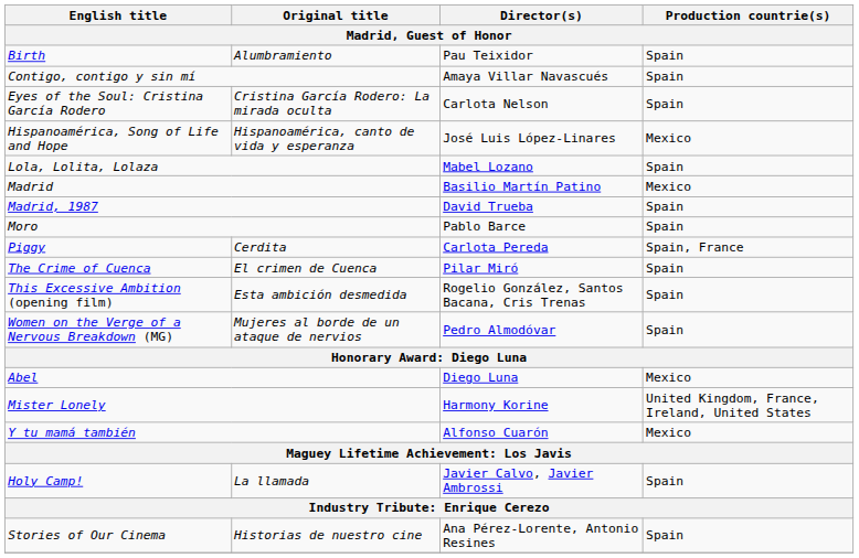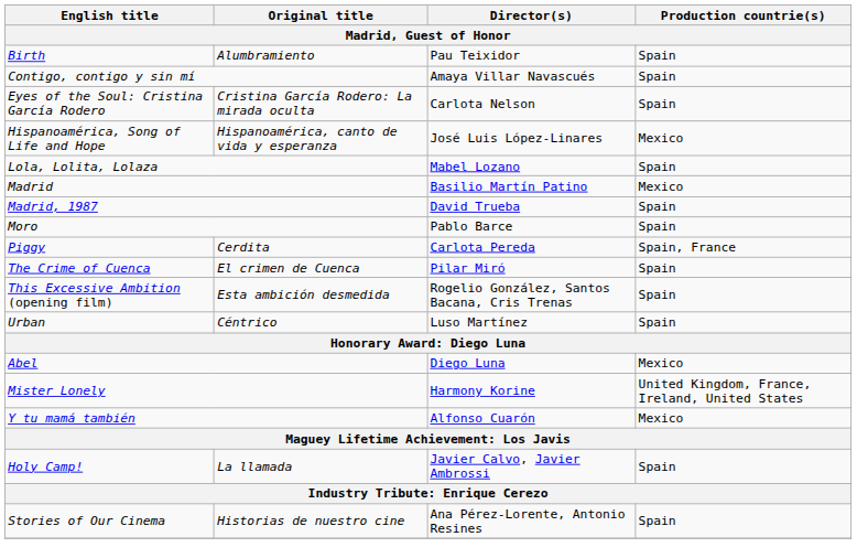 <table class="sortable wikitable" style="width:100%; margin-bottom:4px" cellpadding="5">
 <tr>
 <th scope="col">English title</th>
 <th scope="col">Original title</th>
 <th scope="col">Director(s)</th>
 <th scope="col">Production countrie(s)</th>
 </tr>
 <tr>
 <th scope="row" colspan="4">Madrid, Guest of Honor</th>
 </tr>
 <tr>
 <td><em><a href='#'>Birth</a></em></td>
 <td><em>Alumbramiento</em></td>
 <td>Pau Teixidor</td>
 <td>Spain</td>
 </tr>
 <tr>
 <td colspan="2"><em>Contigo, contigo y sin mí</em></td>
 <td>Amaya Villar Navascués</td>
 <td>Spain</td>
 </tr>
 <tr>
 <td><em>Eyes of the Soul: Cristina García Rodero</em></td>
 <td><em>Cristina García Rodero: La mirada oculta</em></td>
 <td>Carlota Nelson</td>
 <td>Spain</td>
 </tr>
 <tr>
 <td><em>Hispanoamérica, Song of Life and Hope</em></td>
 <td><em>Hispanoamérica, canto de vida y esperanza</em></td>
 <td>José Luis López-Linares</td>
 <td>Mexico</td>
 </tr>
 <tr>
 <td colspan="2"><em>Lola, Lolita, Lolaza</em></td>
 <td><a href='#'>Mabel Lozano</a></td>
 <td>Spain</td>
 </tr>
 <tr>
 <td colspan="2"><em>Madrid</em></td>
 <td><a href='#'>Basilio Martín Patino</a></td>
 <td>Mexico</td>
 </tr>
 <tr>
 <td colspan="2"><em><a href='#'>Madrid, 1987</a></em></td>
 <td><a href='#'>David Trueba</a></td>
 <td>Spain</td>
 </tr>
 <tr>
 <td colspan="2"><em>Moro</em></td>
 <td>Pablo Barce</td>
 <td>Spain</td>
 </tr>
 <tr>
 <td><em><a href='#'>Piggy</a></em></td>
 <td><em>Cerdita</em></td>
 <td><a href='#'>Carlota Pereda</a></td>
 <td>Spain, France</td>
 </tr>
 <tr>
 <td><em><a href='#'>The Crime of Cuenca</a></em></td>
 <td><em>El crimen de Cuenca</em></td>
 <td><a href='#'>Pilar Miró</a></td>
 <td>Spain</td>
 </tr>
 <tr>
 <td><em><a href='#'>This Excessive Ambition</a></em> (opening film)</td>
 <td><em>Esta ambición desmedida</em></td>
 <td>Rogelio González, Santos Bacana, Cris Trenas</td>
 <td>Spain</td>
 </tr>
 <tr>
-<td><em><a href='#'>Women on the Verge of a Nervous Breakdown</a></em> (MG)</td>
-<td><em>Mujeres al borde de un ataque de nervios</em></td>
-<td><a href='#'>Pedro Almodóvar</a></td>
+<td><em>Urban</em></td>
+<td><em>Céntrico</em></td>
+<td>Luso Martínez</td>
 <td>Spain</td>
 </tr>
 <tr>
 <th scope="row" colspan="4">Honorary Award: Diego Luna</th>
 </tr>
 <tr>
 <td colspan="2"><em><a href='#'>Abel</a></em></td>
 <td><a href='#'>Diego Luna</a></td>
 <td>Mexico</td>
 </tr>
 <tr>
 <td colspan="2"><em><a href='#'>Mister Lonely</a></em></td>
 <td><a href='#'>Harmony Korine</a></td>
 <td>United Kingdom, France, Ireland, United States</td>
 </tr>
 <tr>
 <td colspan="2"><em><a href='#'>Y tu mamá también</a></em></td>
 <td><a href='#'>Alfonso Cuarón</a></td>
 <td>Mexico</td>
 </tr>
 <tr>
 <th scope="row" colspan="4">Maguey Lifetime Achievement: Los Javis</th>
 </tr>
 <tr>
 <td><em><a href='#'>Holy Camp!</a></em></td>
 <td><em>La llamada</em></td>
 <td><a href='#'>Javier Calvo</a>, <a href='#'>Javier Ambrossi</a></td>
 <td>Spain</td>
 </tr>
 <tr>
 <th scope="row" colspan="4">Industry Tribute: Enrique Cerezo</th>
 </tr>
 <tr>
 <td><em>Stories of Our Cinema</em></td>
 <td><em>Historias de nuestro cine</em></td>
 <td>Ana Pérez-Lorente, Antonio Resines</td>
 <td>Spain</td>
 </tr>
 <tr>
 </tr>
 </table>
